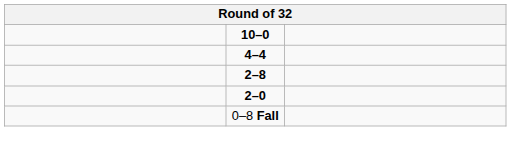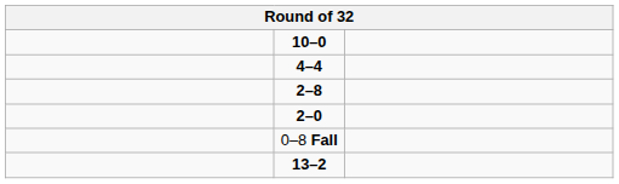 <table class="wikitable" style="text-align: center;">
 <tr>
 <th colspan=3>Round of 32</th>
 </tr>
 <tr>
 <td align=left width="270"><strong></strong></td>
 <td align=center width="65"><strong>10–0</strong></td>
 <td align=left width="270"></td>
 </tr>
 <tr>
 <td align=left></td>
 <td align=center><strong>4–4</strong></td>
 <td align=left><strong></strong></td>
 </tr>
 <tr>
 <td align=left></td>
 <td align=center><strong>2–8</strong></td>
 <td align=left><strong></strong></td>
 </tr>
 <tr>
 <td align=left><strong></strong></td>
 <td align=center><strong>2–0</strong></td>
 <td align=left></td>
 </tr>
 <tr>
 <td align=left></td>
 <td align=center>0–8 <strong>Fall</strong></td>
 <td align=left><strong></strong></td>
 </tr>
+<tr>
+<td align=left><strong></strong></td>
+<td align=center><strong>13–2</strong></td>
+<td align=left></td>
+</tr>
 </table>
